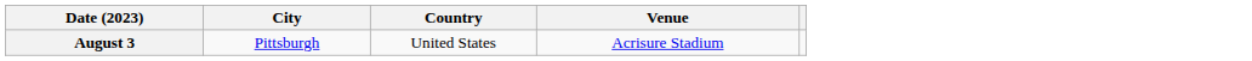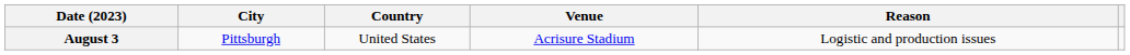 <table class="wikitable plainrowheaders" style="text-align:center;">
 <tr>
 <th scope="col" style="width:12em;">Date (2023)</th>
 <th scope="col" style="width:10em;">City</th>
 <th scope="col" style="width:10em;">Country</th>
 <th scope="col" style="width:16em;">Venue</th>
+<th scope="col" style="width:29.95em;">Reason</th>
 <th scope="col" class="unsortable"></th>
 </tr>
 <tr>
 <th scope="row" style="text-align:center;">August 3</th>
 <td><a href='#'>Pittsburgh</a></td>
 <td>United States</td>
 <td><a href='#'>Acrisure Stadium</a></td>
+<td>Logistic and production issues</td>
 <td></td>
 </tr>
 </table>
